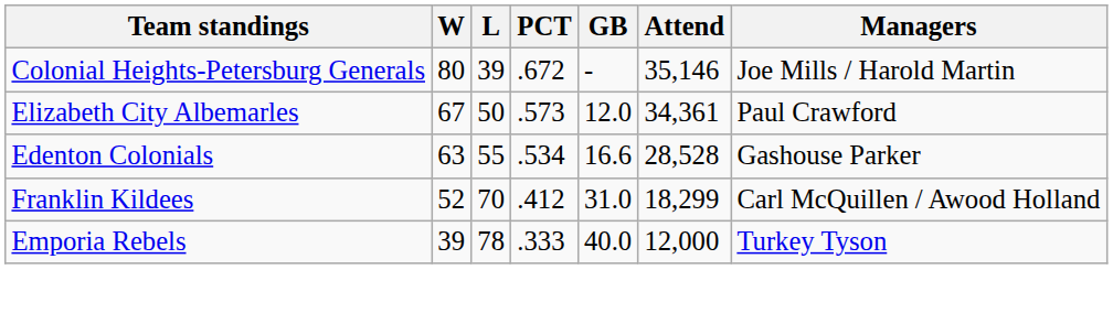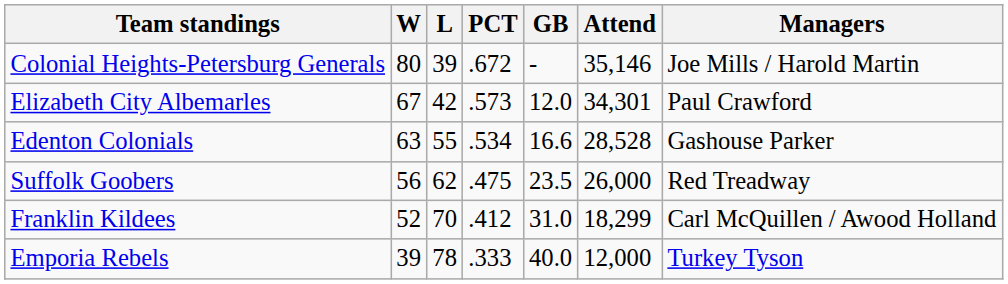 <table class="wikitable">
 <tr>
 <th>Team standings</th>
 <th>W</th>
 <th>L</th>
 <th>PCT</th>
 <th>GB</th>
 <th>Attend</th>
 <th>Managers</th>
 </tr>
 <tr>
 <td><a href='#'>Colonial Heights-Petersburg Generals</a></td>
 <td>80</td>
 <td>39</td>
 <td>.672</td>
 <td>-</td>
 <td>35,146</td>
 <td>Joe Mills / Harold Martin</td>
 </tr>
 <tr>
 <td><a href='#'>Elizabeth City Albemarles</a></td>
 <td>67</td>
-<td>50</td>
+<td>42</td>
 <td>.573</td>
 <td>12.0</td>
-<td>34,361</td>
+<td>34,301</td>
 <td>Paul Crawford</td>
 </tr>
 <tr>
 <td><a href='#'>Edenton Colonials</a></td>
 <td>63</td>
 <td>55</td>
 <td>.534</td>
 <td>16.6</td>
 <td>28,528</td>
 <td>Gashouse Parker</td>
+</tr>
+<tr>
+<td><a href='#'>Suffolk Goobers</a></td>
+<td>56</td>
+<td>62</td>
+<td>.475</td>
+<td>23.5</td>
+<td>26,000</td>
+<td>Red Treadway</td>
 </tr>
 <tr>
 <td><a href='#'>Franklin Kildees</a></td>
 <td>52</td>
 <td>70</td>
 <td>.412</td>
 <td>31.0</td>
 <td>18,299</td>
 <td>Carl McQuillen / Awood Holland</td>
 </tr>
 <tr>
 <td><a href='#'>Emporia Rebels</a></td>
 <td>39</td>
 <td>78</td>
 <td>.333</td>
 <td>40.0</td>
 <td>12,000</td>
 <td><a href='#'>Turkey Tyson</a></td>
 </tr>
 </table>
